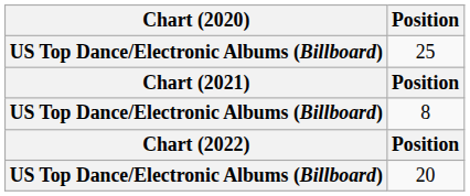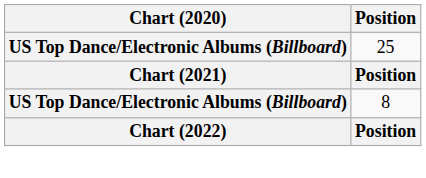 <table class="wikitable plainrowheaders" style="text-align:center">
 <tr>
 <th scope="col">Chart (2020)</th>
 <th scope="col">Position</th>
 </tr>
 <tr>
 <th scope="row">US Top Dance/Electronic Albums (<em>Billboard</em>)</th>
 <td>25</td>
 </tr>
 <tr>
 <th scope="col">Chart (2021)</th>
 <th scope="col">Position</th>
 </tr>
 <tr>
 <th scope="row">US Top Dance/Electronic Albums (<em>Billboard</em>)</th>
 <td>8</td>
 </tr>
 <tr>
 <th scope="col">Chart (2022)</th>
 <th scope="col">Position</th>
 </tr>
-<tr>
-<th scope="row">US Top Dance/Electronic Albums (<em>Billboard</em>)</th>
-<td>20</td>
-</tr>
 </table>
